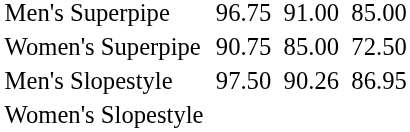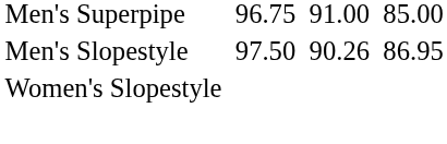 <table>
 <tr>
 <td>Men's Superpipe</td>
 <td></td>
 <td>96.75</td>
 <td></td>
 <td>91.00</td>
 <td></td>
 <td>85.00</td>
-</tr>
-<tr>
-<td>Women's Superpipe</td>
-<td></td>
-<td>90.75</td>
-<td></td>
-<td>85.00</td>
-<td></td>
-<td>72.50</td>
 </tr>
 <tr>
 <td>Men's Slopestyle</td>
 <td></td>
 <td>97.50</td>
 <td></td>
 <td>90.26</td>
 <td></td>
 <td>86.95</td>
 </tr>
 <tr>
 <td>Women's Slopestyle</td>
 <td></td>
 <td></td>
 <td></td>
 <td></td>
 <td></td>
 <td></td>
 </tr>
 </table>
